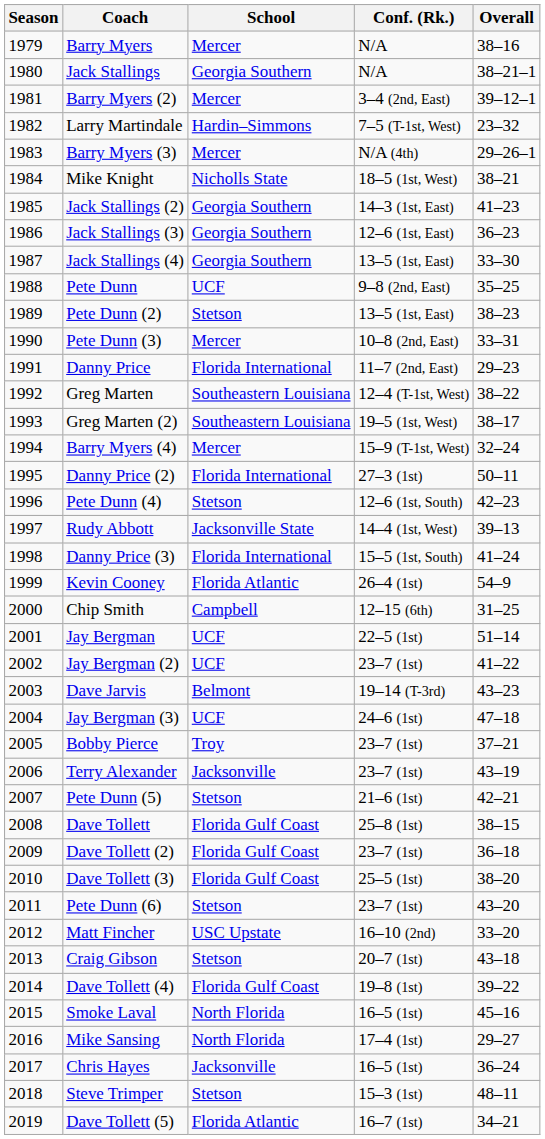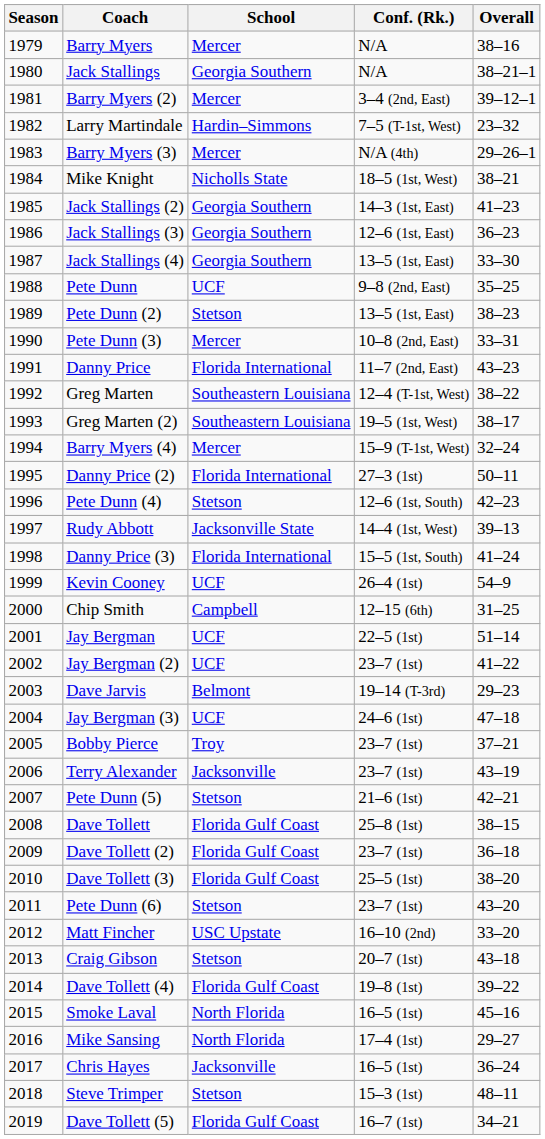 <table class="wikitable" border="1">
 <tr>
 <th>Season</th>
 <th>Coach</th>
 <th>School</th>
 <th>Conf. (Rk.)</th>
 <th>Overall</th>
 </tr>
 <tr>
 <td>1979</td>
 <td><a href='#'>Barry Myers</a></td>
 <td><a href='#'>Mercer</a></td>
 <td>N/A</td>
 <td>38–16</td>
 </tr>
 <tr>
 <td>1980</td>
 <td><a href='#'>Jack Stallings</a></td>
 <td><a href='#'>Georgia Southern</a></td>
 <td>N/A</td>
 <td>38–21–1</td>
 </tr>
 <tr>
 <td>1981</td>
 <td><a href='#'>Barry Myers</a> (2)</td>
 <td><a href='#'>Mercer</a></td>
 <td>3–4 <small>(2nd, East)</small></td>
 <td>39–12–1</td>
 </tr>
 <tr>
 <td>1982</td>
 <td>Larry Martindale</td>
 <td><a href='#'>Hardin–Simmons</a></td>
 <td>7–5 <small>(T-1st, West)</small></td>
 <td>23–32</td>
 </tr>
 <tr>
 <td>1983</td>
 <td><a href='#'>Barry Myers</a> (3)</td>
 <td><a href='#'>Mercer</a></td>
 <td>N/A <small>(4th)</small></td>
 <td>29–26–1</td>
 </tr>
 <tr>
 <td>1984</td>
 <td>Mike Knight</td>
 <td><a href='#'>Nicholls State</a></td>
 <td>18–5 <small>(1st, West)</small></td>
 <td>38–21</td>
 </tr>
 <tr>
 <td>1985</td>
 <td><a href='#'>Jack Stallings</a> (2)</td>
 <td><a href='#'>Georgia Southern</a></td>
 <td>14–3 <small>(1st, East)</small></td>
 <td>41–23</td>
 </tr>
 <tr>
 <td>1986</td>
 <td><a href='#'>Jack Stallings</a> (3)</td>
 <td><a href='#'>Georgia Southern</a></td>
 <td>12–6 <small>(1st, East)</small></td>
 <td>36–23</td>
 </tr>
 <tr>
 <td>1987</td>
 <td><a href='#'>Jack Stallings</a> (4)</td>
 <td><a href='#'>Georgia Southern</a></td>
 <td>13–5 <small>(1st, East)</small></td>
 <td>33–30</td>
 </tr>
 <tr>
 <td>1988</td>
 <td><a href='#'>Pete Dunn</a></td>
 <td><a href='#'>UCF</a></td>
 <td>9–8 <small>(2nd, East)</small></td>
 <td>35–25</td>
 </tr>
 <tr>
 <td>1989</td>
 <td><a href='#'>Pete Dunn</a> (2)</td>
 <td><a href='#'>Stetson</a></td>
 <td>13–5 <small>(1st, East)</small></td>
 <td>38–23</td>
 </tr>
 <tr>
 <td>1990</td>
 <td><a href='#'>Pete Dunn</a> (3)</td>
 <td><a href='#'>Mercer</a></td>
 <td>10–8 <small>(2nd, East)</small></td>
 <td>33–31</td>
 </tr>
 <tr>
 <td>1991</td>
 <td><a href='#'>Danny Price</a></td>
 <td><a href='#'>Florida International</a></td>
 <td>11–7 <small>(2nd, East)</small></td>
-<td>29–23</td>
+<td>43–23</td>
 </tr>
 <tr>
 <td>1992</td>
 <td>Greg Marten</td>
 <td><a href='#'>Southeastern Louisiana</a></td>
 <td>12–4 <small>(T-1st, West)</small></td>
 <td>38–22</td>
 </tr>
 <tr>
 <td>1993</td>
 <td>Greg Marten (2)</td>
 <td><a href='#'>Southeastern Louisiana</a></td>
 <td>19–5 <small>(1st, West)</small></td>
 <td>38–17</td>
 </tr>
 <tr>
 <td>1994</td>
 <td><a href='#'>Barry Myers</a> (4)</td>
 <td><a href='#'>Mercer</a></td>
 <td>15–9 <small>(T-1st, West)</small></td>
 <td>32–24</td>
 </tr>
 <tr>
 <td>1995</td>
 <td><a href='#'>Danny Price</a> (2)</td>
 <td><a href='#'>Florida International</a></td>
 <td>27–3 <small>(1st)</small></td>
 <td>50–11</td>
 </tr>
 <tr>
 <td>1996</td>
 <td><a href='#'>Pete Dunn</a> (4)</td>
 <td><a href='#'>Stetson</a></td>
 <td>12–6 <small>(1st, South)</small></td>
 <td>42–23</td>
 </tr>
 <tr>
 <td>1997</td>
 <td><a href='#'>Rudy Abbott</a></td>
 <td><a href='#'>Jacksonville State</a></td>
 <td>14–4 <small>(1st, West)</small></td>
 <td>39–13</td>
 </tr>
 <tr>
 <td>1998</td>
 <td><a href='#'>Danny Price</a> (3)</td>
 <td><a href='#'>Florida International</a></td>
 <td>15–5 <small>(1st, South)</small></td>
 <td>41–24</td>
 </tr>
 <tr>
 <td>1999</td>
 <td><a href='#'>Kevin Cooney</a></td>
-<td><a href='#'>Florida Atlantic</a></td>
+<td><a href='#'>UCF</a></td>
 <td>26–4 <small>(1st)</small></td>
 <td>54–9</td>
 </tr>
 <tr>
 <td>2000</td>
 <td>Chip Smith</td>
 <td><a href='#'>Campbell</a></td>
 <td>12–15 <small>(6th)</small></td>
 <td>31–25</td>
 </tr>
 <tr>
 <td>2001</td>
 <td><a href='#'>Jay Bergman</a></td>
 <td><a href='#'>UCF</a></td>
 <td>22–5 <small>(1st)</small></td>
 <td>51–14</td>
 </tr>
 <tr>
 <td>2002</td>
 <td><a href='#'>Jay Bergman</a> (2)</td>
 <td><a href='#'>UCF</a></td>
 <td>23–7 <small>(1st)</small></td>
 <td>41–22</td>
 </tr>
 <tr>
 <td>2003</td>
 <td><a href='#'>Dave Jarvis</a></td>
 <td><a href='#'>Belmont</a></td>
 <td>19–14 <small>(T-3rd)</small></td>
-<td>43–23</td>
+<td>29–23</td>
 </tr>
 <tr>
 <td>2004</td>
 <td><a href='#'>Jay Bergman</a> (3)</td>
 <td><a href='#'>UCF</a></td>
 <td>24–6 <small>(1st)</small></td>
 <td>47–18</td>
 </tr>
 <tr>
 <td>2005</td>
 <td><a href='#'>Bobby Pierce</a></td>
 <td><a href='#'>Troy</a></td>
 <td>23–7 <small>(1st)</small></td>
 <td>37–21</td>
 </tr>
 <tr>
 <td>2006</td>
 <td><a href='#'>Terry Alexander</a></td>
 <td><a href='#'>Jacksonville</a></td>
 <td>23–7 <small>(1st)</small></td>
 <td>43–19</td>
 </tr>
 <tr>
 <td>2007</td>
 <td><a href='#'>Pete Dunn</a> (5)</td>
 <td><a href='#'>Stetson</a></td>
 <td>21–6 <small>(1st)</small></td>
 <td>42–21</td>
 </tr>
 <tr>
 <td>2008</td>
 <td><a href='#'>Dave Tollett</a></td>
 <td><a href='#'>Florida Gulf Coast</a></td>
 <td>25–8 <small>(1st)</small></td>
 <td>38–15</td>
 </tr>
 <tr>
 <td>2009</td>
 <td><a href='#'>Dave Tollett</a> (2)</td>
 <td><a href='#'>Florida Gulf Coast</a></td>
 <td>23–7 <small>(1st)</small></td>
 <td>36–18</td>
 </tr>
 <tr>
 <td>2010</td>
 <td><a href='#'>Dave Tollett</a> (3)</td>
 <td><a href='#'>Florida Gulf Coast</a></td>
 <td>25–5 <small>(1st)</small></td>
 <td>38–20</td>
 </tr>
 <tr>
 <td>2011</td>
 <td><a href='#'>Pete Dunn</a> (6)</td>
 <td><a href='#'>Stetson</a></td>
 <td>23–7 <small>(1st)</small></td>
 <td>43–20</td>
 </tr>
 <tr>
 <td>2012</td>
 <td><a href='#'>Matt Fincher</a></td>
 <td><a href='#'>USC Upstate</a></td>
 <td>16–10 <small>(2nd)</small></td>
 <td>33–20</td>
 </tr>
 <tr>
 <td>2013</td>
 <td><a href='#'>Craig Gibson</a></td>
 <td><a href='#'>Stetson</a></td>
 <td>20–7 <small>(1st)</small></td>
 <td>43–18</td>
 </tr>
 <tr>
 <td>2014</td>
 <td><a href='#'>Dave Tollett</a> (4)</td>
 <td><a href='#'>Florida Gulf Coast</a></td>
 <td>19–8 <small>(1st)</small></td>
 <td>39–22</td>
 </tr>
 <tr>
 <td>2015</td>
 <td><a href='#'>Smoke Laval</a></td>
 <td><a href='#'>North Florida</a></td>
 <td>16–5 <small>(1st)</small></td>
 <td>45–16</td>
 </tr>
 <tr>
 <td>2016</td>
 <td><a href='#'>Mike Sansing</a></td>
 <td><a href='#'>North Florida</a></td>
 <td>17–4 <small>(1st)</small></td>
 <td>29–27</td>
 </tr>
 <tr>
 <td>2017</td>
 <td><a href='#'>Chris Hayes</a></td>
 <td><a href='#'>Jacksonville</a></td>
 <td>16–5 <small>(1st)</small></td>
 <td>36–24</td>
 </tr>
 <tr>
 <td>2018</td>
 <td><a href='#'>Steve Trimper</a></td>
 <td><a href='#'>Stetson</a></td>
 <td>15–3 <small>(1st)</small></td>
 <td>48–11</td>
 </tr>
 <tr>
 <td>2019</td>
 <td><a href='#'>Dave Tollett</a> (5)</td>
-<td><a href='#'>Florida Atlantic</a></td>
+<td><a href='#'>Florida Gulf Coast</a></td>
 <td>16–7 <small>(1st)</small></td>
 <td>34–21</td>
 </tr>
 </table>
